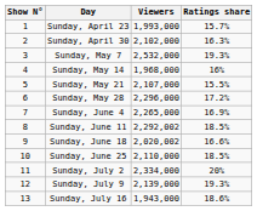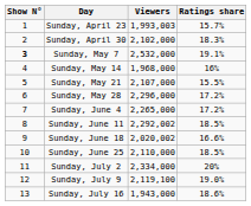 <table class="wikitable sortable centre" style="text-align:center;font-size:90%;">
 <tr>
 <th>Show N°</th>
 <th>Day</th>
 <th>Viewers</th>
 <th>Ratings share</th>
 </tr>
 <tr>
 <td>1</td>
 <td>Sunday, April 23</td>
-<td>1,993,000</td>
+<td>1,993,003</td>
 <td>15.7%</td>
 </tr>
 <tr>
 <td>2</td>
 <td>Sunday, April 30</td>
 <td>2,102,000</td>
-<td>16.3%</td>
+<td>18.3%</td>
 </tr>
 <tr>
-<td>3</td>
+<td><strong>3</strong></td>
 <td>Sunday, May 7</td>
 <td>2,532,000</td>
-<td>19.3%</td>
+<td>19.1%</td>
 </tr>
 <tr>
 <td>4</td>
 <td>Sunday, May 14</td>
 <td>1,968,000</td>
 <td>16%</td>
 </tr>
 <tr>
 <td>5</td>
 <td>Sunday, May 21</td>
 <td>2,107,000</td>
 <td>15.5%</td>
 </tr>
 <tr>
 <td>6</td>
 <td>Sunday, May 28</td>
 <td>2,296,000</td>
 <td>17.2%</td>
 </tr>
 <tr>
 <td>7</td>
 <td>Sunday, June 4</td>
 <td>2,265,000</td>
-<td>16.9%</td>
+<td>17.2%</td>
 </tr>
 <tr>
 <td>8</td>
 <td>Sunday, June 11</td>
 <td>2,292,002</td>
 <td>18.5%</td>
 </tr>
 <tr>
 <td>9</td>
 <td>Sunday, June 18</td>
 <td>2,020,002</td>
 <td>16.6%</td>
 </tr>
 <tr>
 <td>10</td>
 <td>Sunday, June 25</td>
 <td>2,110,000</td>
 <td>18.5%</td>
 </tr>
 <tr>
 <td>11</td>
 <td>Sunday, July 2</td>
 <td>2,334,000</td>
 <td>20%</td>
 </tr>
 <tr>
 <td>12</td>
 <td>Sunday, July 9</td>
-<td>2,139,000</td>
-<td>19.3%</td>
+<td>2,119,100</td>
+<td>19.0%</td>
 </tr>
 <tr>
 <td>13</td>
 <td>Sunday, July 16</td>
 <td>1,943,000</td>
 <td>18.6%</td>
 </tr>
 </table>
